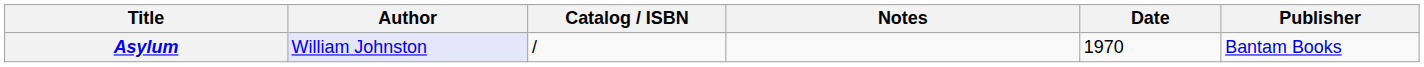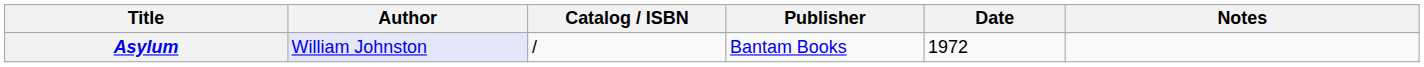 <table class="wikitable sortable" style="width:100%;">
 <tr>
 <th width=20%>Title</th>
 <th width=17%>Author</th>
 <th width=14%>Catalog / ISBN</th>
+<th width=14%>Publisher</th>
+<th width=10%>Date</th>
 <th width=25%>Notes</th>
-<th width=10%>Date</th>
-<th width=14%>Publisher</th>
 </tr>
 <tr>
 <th><em><a href='#'>Asylum</a></em></th>
 <td style="background: lavender;"><a href='#'>William Johnston</a></td>
 <td> / </td>
+<td><a href='#'>Bantam Books</a></td>
+<td>1972</td>
 <td></td>
-<td>1970</td>
-<td><a href='#'>Bantam Books</a></td>
 </tr>
 </table>
